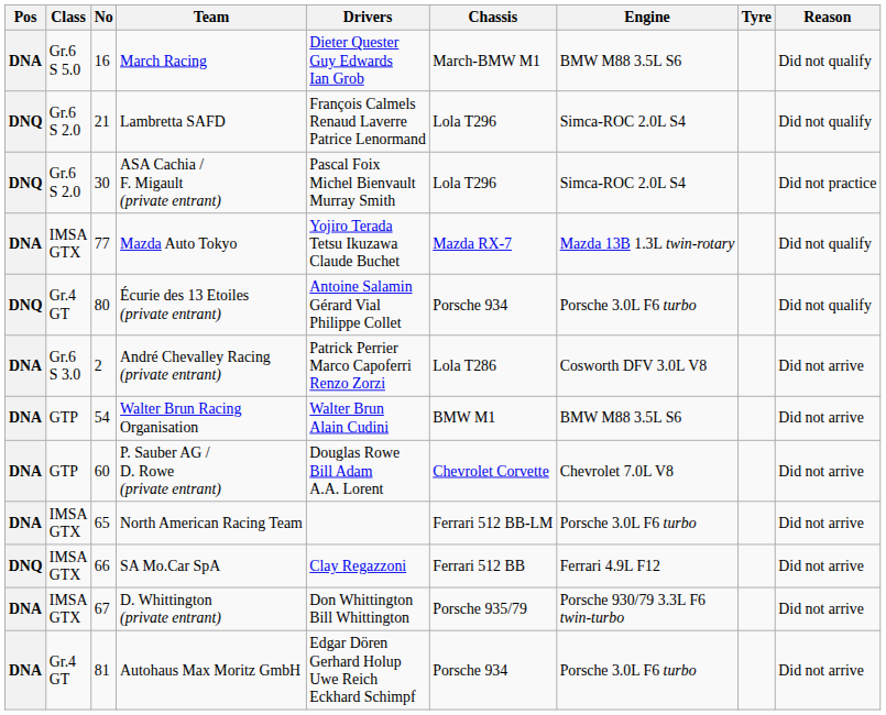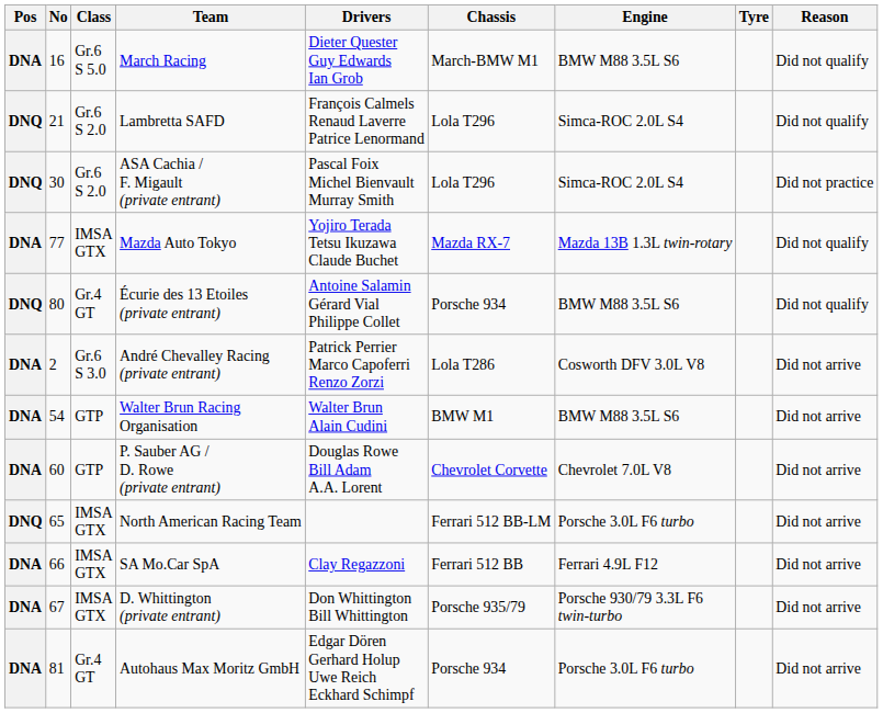 <table class="wikitable" style="font-size: 95%;">
 <tr>
 <th>Pos</th>
+<th>No</th>
 <th>Class</th>
-<th>No</th>
 <th>Team</th>
 <th>Drivers</th>
 <th>Chassis</th>
 <th>Engine</th>
 <th>Tyre</th>
 <th>Reason</th>
 </tr>
 <tr>
 <th>DNA</th>
+<td>16</td>
 <td>Gr.6<br>S 5.0</td>
-<td>16</td>
 <td> <a href='#'>March Racing</a></td>
 <td> <a href='#'>Dieter Quester</a><br> <a href='#'>Guy Edwards</a><br> <a href='#'>Ian Grob</a></td>
 <td>March-BMW M1</td>
 <td>BMW M88 3.5L S6</td>
 <td></td>
 <td>Did not qualify</td>
 </tr>
 <tr>
 <th>DNQ</th>
+<td>21</td>
 <td>Gr.6<br>S 2.0</td>
-<td>21</td>
 <td> Lambretta SAFD</td>
 <td> François Calmels<br> Renaud Laverre<br>  Patrice Lenormand</td>
 <td>Lola T296</td>
 <td>Simca-ROC 2.0L S4</td>
 <td></td>
 <td>Did not qualify</td>
 </tr>
 <tr>
 <th>DNQ</th>
+<td>30</td>
 <td>Gr.6<br>S 2.0</td>
-<td>30</td>
 <td> ASA Cachia /<br> F. Migault<br><em>(private entrant)</em></td>
 <td> Pascal Foix<br> Michel Bienvault<br>  Murray Smith</td>
 <td>Lola T296</td>
 <td>Simca-ROC 2.0L S4</td>
 <td></td>
 <td>Did not practice</td>
 </tr>
 <tr>
 <th>DNA</th>
+<td>77</td>
 <td>IMSA<br> GTX</td>
-<td>77</td>
 <td> <a href='#'>Mazda</a> Auto Tokyo</td>
 <td> <a href='#'>Yojiro Terada</a> <br> Tetsu Ikuzawa <br>  Claude Buchet</td>
 <td><a href='#'>Mazda RX-7</a></td>
 <td><a href='#'>Mazda 13B</a> 1.3L <em>twin-rotary</em></td>
 <td></td>
 <td>Did not qualify</td>
 </tr>
 <tr>
 <th>DNQ</th>
+<td>80</td>
 <td>Gr.4<br>GT</td>
-<td>80</td>
 <td> Écurie des 13 Etoiles<br><em>(private entrant)</em></td>
 <td> <a href='#'>Antoine Salamin</a><br> Gérard Vial <br> Philippe Collet</td>
 <td>Porsche 934</td>
-<td>Porsche 3.0L F6 <em>turbo</em></td>
+<td>BMW M88 3.5L S6</td>
 <td></td>
 <td>Did not qualify</td>
 </tr>
 <tr>
 <th>DNA</th>
+<td>2</td>
 <td>Gr.6<br>S 3.0</td>
-<td>2</td>
 <td> André Chevalley Racing<br><em>(private entrant)</em></td>
 <td> Patrick Perrier<br> Marco Capoferri<br> <a href='#'>Renzo Zorzi</a></td>
 <td>Lola T286</td>
 <td>Cosworth DFV 3.0L V8</td>
 <td></td>
 <td>Did not arrive</td>
 </tr>
 <tr>
 <th>DNA</th>
+<td>54</td>
 <td>GTP</td>
-<td>54</td>
 <td> <a href='#'>Walter Brun Racing</a><br> Organisation</td>
 <td> <a href='#'>Walter Brun</a><br> <a href='#'>Alain Cudini</a></td>
 <td>BMW M1</td>
 <td>BMW M88 3.5L S6</td>
 <td></td>
 <td>Did not arrive</td>
 </tr>
 <tr>
 <th>DNA</th>
+<td>60</td>
 <td>GTP</td>
-<td>60</td>
 <td> P. Sauber AG /<br> D. Rowe<br><em>(private entrant)</em></td>
 <td> Douglas Rowe<br> <a href='#'>Bill Adam</a><br>    A.A. Lorent</td>
 <td><a href='#'>Chevrolet Corvette</a></td>
 <td>Chevrolet 7.0L V8</td>
 <td></td>
 <td>Did not arrive</td>
 </tr>
 <tr>
-<th>DNA</th>
+<th>DNQ</th>
+<td>65</td>
 <td>IMSA<br> GTX</td>
-<td>65</td>
 <td> North American Racing Team</td>
 <td></td>
 <td>Ferrari 512 BB-LM</td>
 <td>Porsche 3.0L F6 <em>turbo</em></td>
 <td></td>
 <td>Did not arrive</td>
 </tr>
 <tr>
-<th>DNQ</th>
+<th>DNA</th>
+<td>66</td>
 <td>IMSA<br> GTX</td>
-<td>66</td>
 <td> SA Mo.Car SpA</td>
 <td> <a href='#'>Clay Regazzoni</a></td>
 <td>Ferrari 512 BB</td>
 <td>Ferrari 4.9L F12</td>
 <td></td>
 <td>Did not arrive</td>
 </tr>
 <tr>
 <th>DNA</th>
+<td>67</td>
 <td>IMSA<br> GTX</td>
-<td>67</td>
 <td> D. Whittington<br><em>(private entrant)</em></td>
 <td> Don Whittington<br> Bill Whittington</td>
 <td>Porsche 935/79</td>
 <td>Porsche 930/79 3.3L F6<br> <em>twin-turbo</em></td>
 <td></td>
 <td>Did not arrive</td>
 </tr>
 <tr>
 <th>DNA</th>
+<td>81</td>
 <td>Gr.4<br>GT</td>
-<td>81</td>
 <td> Autohaus Max Moritz GmbH</td>
 <td> Edgar Dören<br> Gerhard Holup<br> Uwe Reich<br> Eckhard Schimpf</td>
 <td>Porsche 934</td>
 <td>Porsche 3.0L F6 <em>turbo</em></td>
 <td></td>
 <td>Did not arrive</td>
 </tr>
 </table>
